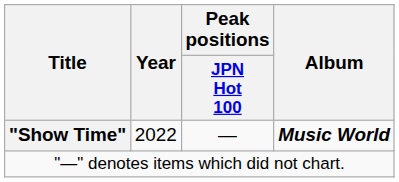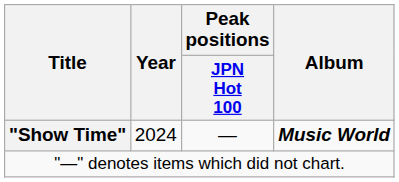 <table class="wikitable plainrowheaders">
 <tr>
 <th scope="col" rowspan="2">Title</th>
 <th scope="col" rowspan="2">Year</th>
 <th scope="col" colspan="1">Peak positions</th>
 <th scope="col" rowspan="2">Album</th>
 </tr>
 <tr>
 <th scope="col" style="width:4em;font-size:90%"><a href='#'>JPN<br>Hot<br>100</a><br></th>
 </tr>
 <tr>
 <th scope="row">"Show Time"<br></th>
-<td>2022</td>
+<td>2024</td>
 <td align="center">—</td>
 <td><strong><em>Music World</em></strong></td>
 </tr>
 <tr>
 <td colspan="6" align="center" style="font-size:90%;">"—" denotes items which did not chart.</td>
 </tr>
 </table>
